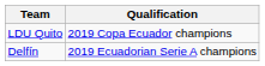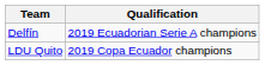 <table class="wikitable">
 <tr>
 <th>Team</th>
 <th>Qualification</th>
 </tr>
 <tr>
+<td><a href='#'>Delfín</a></td>
+<td><a href='#'>2019 Ecuadorian Serie A</a> champions</td>
+</tr>
+<tr>
 <td><a href='#'>LDU Quito</a></td>
 <td><a href='#'>2019 Copa Ecuador</a> champions</td>
 </tr>
-<tr>
-<td><a href='#'>Delfín</a></td>
-<td><a href='#'>2019 Ecuadorian Serie A</a> champions</td>
-</tr>
 </table>
